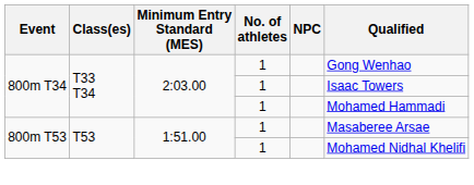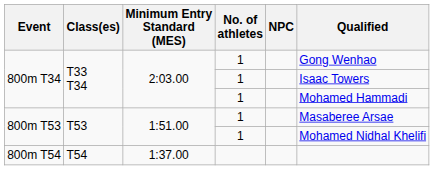 <table class="wikitable">
 <tr>
 <th>Event</th>
 <th>Class(es)</th>
 <th>Minimum Entry<br>Standard<br>(MES)</th>
 <th>No. of<br>athletes</th>
 <th>NPC</th>
 <th>Qualified</th>
 </tr>
 <tr>
 <td rowspan=3>800m T34</td>
 <td rowspan=3>T33<br>T34</td>
 <td rowspan=3 align=center>2:03.00</td>
 <td align=center>1</td>
 <td></td>
 <td><a href='#'>Gong Wenhao</a></td>
 </tr>
 <tr>
 <td align=center>1</td>
 <td></td>
 <td><a href='#'>Isaac Towers</a></td>
 </tr>
 <tr>
 <td align=center>1</td>
 <td></td>
 <td><a href='#'>Mohamed Hammadi</a></td>
 </tr>
 <tr>
 <td rowspan=2>800m T53</td>
 <td rowspan=2>T53</td>
 <td rowspan=2 align=center>1:51.00</td>
 <td align=center>1</td>
 <td></td>
 <td><a href='#'>Masaberee Arsae</a></td>
 </tr>
 <tr>
 <td align=center>1</td>
 <td></td>
 <td><a href='#'>Mohamed Nidhal Khelifi</a></td>
 </tr>
+<tr>
+<td>800m T54</td>
+<td>T54</td>
+<td align=center>1:37.00</td>
+<td></td>
+<td></td>
+<td></td>
+</tr>
 </table>
